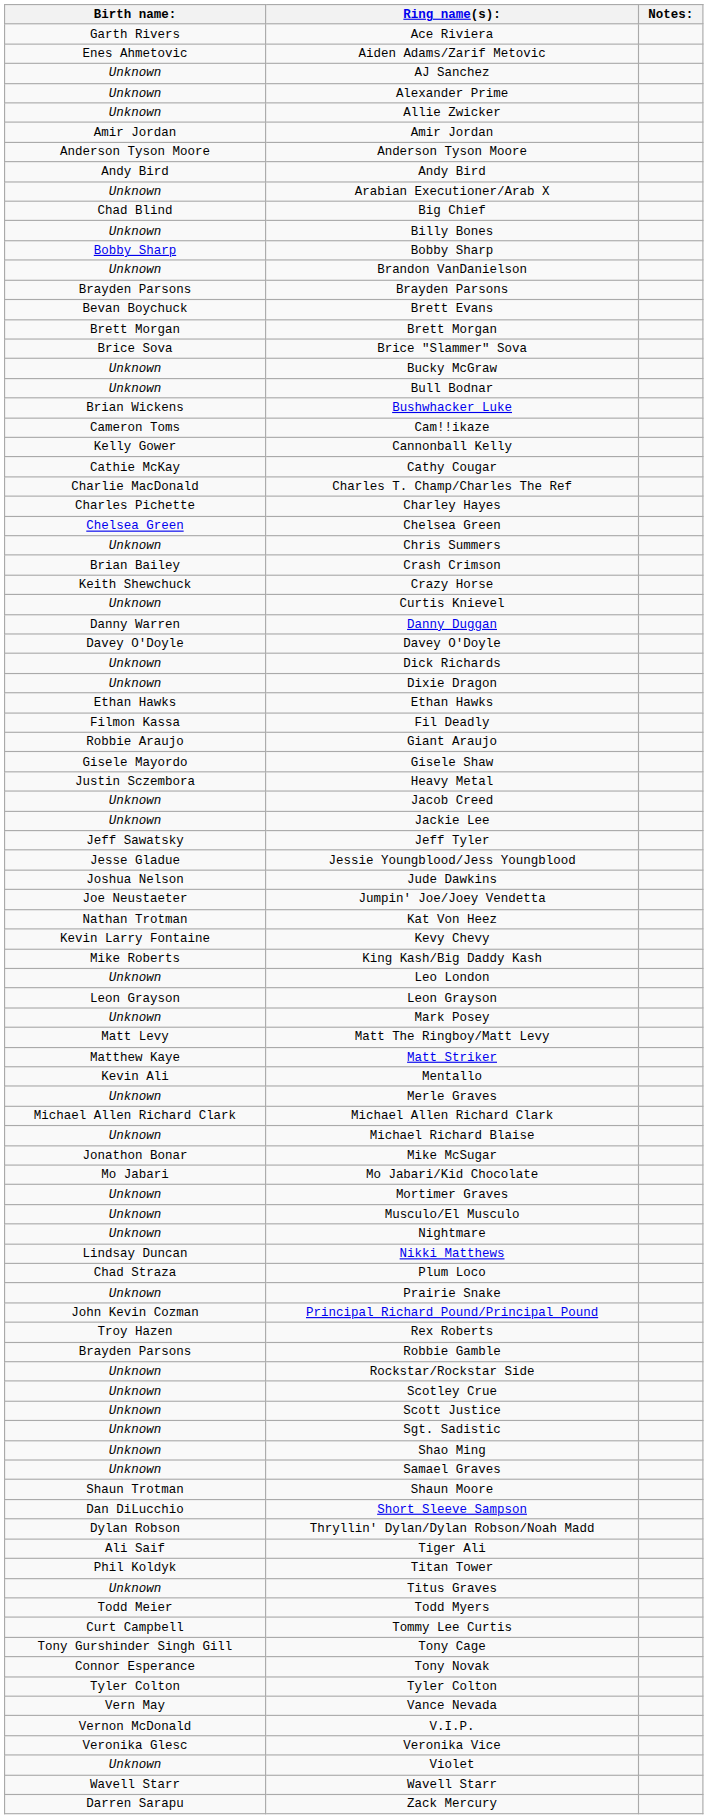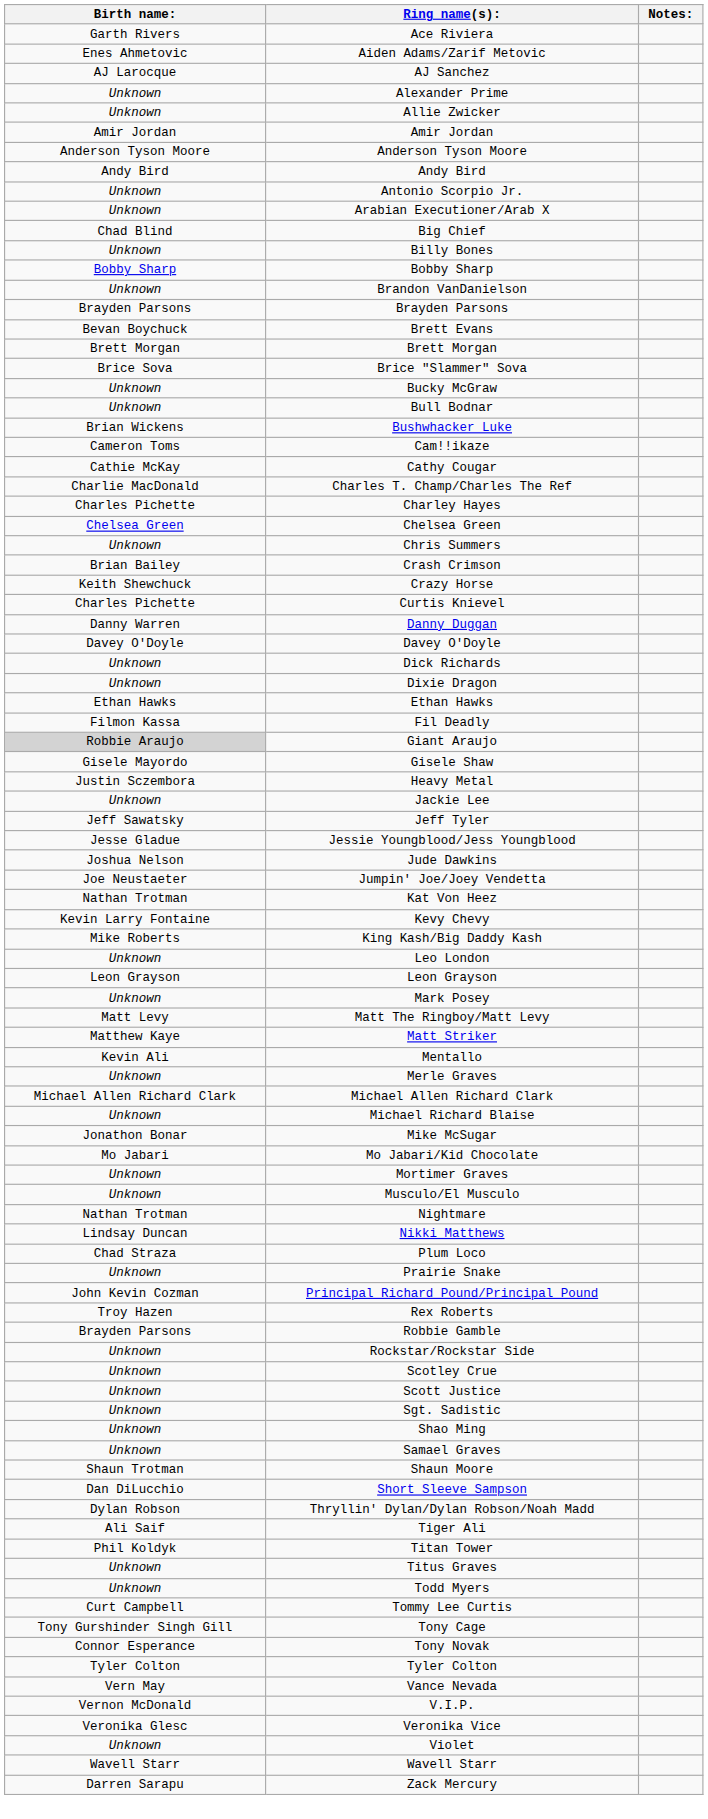 <table class="sortable wikitable" style="font-size:85%; text-align:center; width:70%;">
 <tr>
 <th>Birth name:</th>
 <th><a href='#'>Ring name</a>(s):</th>
 <th>Notes:</th>
 </tr>
 <tr>
 <td>Garth Rivers</td>
 <td>Ace Riviera</td>
 <td></td>
 </tr>
 <tr>
 <td>Enes Ahmetovic</td>
 <td>Aiden Adams/Zarif Metovic</td>
 <td></td>
 </tr>
 <tr>
-<td><em>Unknown</em></td>
+<td>AJ Larocque</td>
 <td>AJ Sanchez</td>
 <td></td>
 </tr>
 <tr>
 <td><em>Unknown</em></td>
 <td>Alexander Prime</td>
 <td></td>
 </tr>
 <tr>
 <td><em>Unknown</em></td>
 <td>Allie Zwicker</td>
 <td></td>
 </tr>
 <tr>
 <td>Amir Jordan</td>
 <td>Amir Jordan</td>
 <td></td>
 </tr>
 <tr>
 <td>Anderson Tyson Moore</td>
 <td>Anderson Tyson Moore</td>
 </tr>
 <tr>
 <td>Andy Bird</td>
 <td>Andy Bird</td>
+<td></td>
+</tr>
+<tr>
+<td><em>Unknown</em></td>
+<td>Antonio Scorpio Jr.</td>
 <td></td>
 </tr>
 <tr>
 <td><em>Unknown</em></td>
 <td>Arabian Executioner/Arab X</td>
 <td></td>
 </tr>
 <tr>
 <td>Chad Blind</td>
 <td>Big Chief</td>
 <td></td>
 </tr>
 <tr>
 <td><em>Unknown</em></td>
 <td>Billy Bones</td>
 </tr>
 <tr>
 <td><a href='#'>Bobby Sharp</a></td>
 <td>Bobby Sharp</td>
 <td></td>
 </tr>
 <tr>
 <td><em>Unknown</em></td>
 <td>Brandon VanDanielson</td>
 <td></td>
 </tr>
 <tr>
 <td>Brayden Parsons</td>
 <td>Brayden Parsons</td>
 <td></td>
 </tr>
 <tr>
 <td>Bevan Boychuck</td>
 <td>Brett Evans</td>
 <td></td>
 </tr>
 <tr>
 <td>Brett Morgan</td>
 <td>Brett Morgan</td>
 <td></td>
 </tr>
 <tr>
 <td>Brice Sova</td>
 <td>Brice "Slammer" Sova</td>
 <td></td>
 </tr>
 <tr>
 <td><em>Unknown</em></td>
 <td>Bucky McGraw</td>
 <td></td>
 </tr>
 <tr>
 <td><em>Unknown</em></td>
 <td>Bull Bodnar</td>
 <td></td>
 </tr>
 <tr>
 <td>Brian Wickens</td>
 <td><a href='#'>Bushwhacker Luke</a></td>
 </tr>
 <tr>
 <td>Cameron Toms</td>
 <td>Cam!!ikaze</td>
 <td></td>
 </tr>
 <tr>
-<td>Kelly Gower</td>
-<td>Cannonball Kelly</td>
-<td></td>
-</tr>
-<tr>
 <td>Cathie McKay</td>
 <td>Cathy Cougar</td>
 <td></td>
 </tr>
 <tr>
 <td>Charlie MacDonald</td>
 <td>Charles T. Champ/Charles The Ref</td>
 <td></td>
 </tr>
 <tr>
 <td>Charles Pichette</td>
 <td>Charley Hayes</td>
 <td></td>
 </tr>
 <tr>
 <td><a href='#'>Chelsea Green</a></td>
 <td>Chelsea Green</td>
 </tr>
 <tr>
 <td><em>Unknown</em></td>
 <td>Chris Summers</td>
 <td></td>
 </tr>
 <tr>
 <td>Brian Bailey</td>
 <td>Crash Crimson</td>
 <td></td>
 </tr>
 <tr>
 <td>Keith Shewchuck</td>
 <td>Crazy Horse</td>
 <td></td>
 </tr>
 <tr>
-<td><em>Unknown</em></td>
+<td>Charles Pichette</td>
 <td>Curtis Knievel</td>
 <td></td>
 </tr>
 <tr>
 <td>Danny Warren</td>
 <td><a href='#'>Danny Duggan</a></td>
 <td></td>
 </tr>
 <tr>
 <td>Davey O'Doyle</td>
 <td>Davey O'Doyle</td>
 <td></td>
 </tr>
 <tr>
 <td><em>Unknown</em></td>
 <td>Dick Richards</td>
 <td></td>
 </tr>
 <tr>
 <td><em>Unknown</em></td>
 <td>Dixie Dragon</td>
 <td></td>
 </tr>
 <tr>
 <td>Ethan Hawks</td>
 <td>Ethan Hawks</td>
 </tr>
 <tr>
 <td>Filmon Kassa</td>
 <td>Fil Deadly</td>
 <td></td>
 </tr>
 <tr>
-<td>Robbie Araujo</td>
+<td style="background: lightgrey;">Robbie Araujo</td>
 <td>Giant Araujo</td>
 <td></td>
 </tr>
 <tr>
 <td>Gisele Mayordo</td>
 <td>Gisele Shaw</td>
 <td></td>
 </tr>
 <tr>
 <td>Justin Sczembora</td>
 <td>Heavy Metal</td>
-</tr>
-<tr>
-<td><em>Unknown</em></td>
-<td>Jacob Creed</td>
-<td></td>
 </tr>
 <tr>
 <td><em>Unknown</em></td>
 <td>Jackie Lee</td>
 <td></td>
 </tr>
 <tr>
 <td>Jeff Sawatsky</td>
 <td>Jeff Tyler</td>
 <td></td>
 </tr>
 <tr>
 <td>Jesse Gladue</td>
 <td>Jessie Youngblood/Jess Youngblood</td>
 <td></td>
 </tr>
 <tr>
 <td>Joshua Nelson</td>
 <td>Jude Dawkins</td>
 <td></td>
 </tr>
 <tr>
 <td>Joe Neustaeter</td>
 <td>Jumpin' Joe/Joey Vendetta</td>
 <td></td>
 </tr>
 <tr>
 <td>Nathan Trotman</td>
 <td>Kat Von Heez</td>
 <td></td>
 </tr>
 <tr>
 <td>Kevin Larry Fontaine</td>
 <td>Kevy Chevy</td>
 </tr>
 <tr>
 <td>Mike Roberts</td>
 <td>King Kash/Big Daddy Kash</td>
 <td></td>
 </tr>
 <tr>
 <td><em>Unknown</em></td>
 <td>Leo London</td>
 <td></td>
 </tr>
 <tr>
 <td>Leon Grayson</td>
 <td>Leon Grayson</td>
 <td></td>
 </tr>
 <tr>
 <td><em>Unknown</em></td>
 <td>Mark Posey</td>
 <td></td>
 </tr>
 <tr>
 <td>Matt Levy</td>
 <td>Matt The Ringboy/Matt Levy</td>
 </tr>
 <tr>
 <td>Matthew Kaye</td>
 <td><a href='#'>Matt Striker</a></td>
 <td></td>
 </tr>
 <tr>
 <td>Kevin Ali</td>
 <td>Mentallo</td>
 <td></td>
 </tr>
 <tr>
 <td><em>Unknown</em></td>
 <td>Merle Graves</td>
 <td></td>
 </tr>
 <tr>
 <td>Michael Allen Richard Clark</td>
 <td>Michael Allen Richard Clark</td>
 <td></td>
 </tr>
 <tr>
 <td><em>Unknown</em></td>
 <td>Michael Richard Blaise</td>
 <td></td>
 </tr>
 <tr>
 <td>Jonathon Bonar</td>
 <td>Mike McSugar</td>
 <td></td>
 </tr>
 <tr>
 <td>Mo Jabari</td>
 <td>Mo Jabari/Kid Chocolate</td>
 <td></td>
 </tr>
 <tr>
 <td><em>Unknown</em></td>
 <td>Mortimer Graves</td>
 </tr>
 <tr>
 <td><em>Unknown</em></td>
 <td>Musculo/El Musculo</td>
 <td></td>
 </tr>
 <tr>
-<td><em>Unknown</em></td>
+<td>Nathan Trotman</td>
 <td>Nightmare</td>
 <td></td>
 </tr>
 <tr>
 <td>Lindsay Duncan</td>
 <td><a href='#'>Nikki Matthews</a></td>
 </tr>
 <tr>
 <td>Chad Straza</td>
 <td>Plum Loco</td>
 <td></td>
 </tr>
 <tr>
 <td><em>Unknown</em></td>
 <td>Prairie Snake</td>
 <td></td>
 </tr>
 <tr>
 <td>John Kevin Cozman</td>
 <td><a href='#'>Principal Richard Pound/Principal Pound</a></td>
 <td></td>
 </tr>
 <tr>
 <td>Troy Hazen</td>
 <td>Rex Roberts</td>
 <td></td>
 </tr>
 <tr>
 <td>Brayden Parsons</td>
 <td>Robbie Gamble</td>
 </tr>
 <tr>
 <td><em>Unknown</em></td>
 <td>Rockstar/Rockstar Side</td>
 <td></td>
 </tr>
 <tr>
 <td><em>Unknown</em></td>
 <td>Scotley Crue</td>
 </tr>
 <tr>
 <td><em>Unknown</em></td>
 <td>Scott Justice</td>
 <td></td>
 </tr>
 <tr>
 <td><em>Unknown</em></td>
 <td>Sgt. Sadistic</td>
 <td></td>
 </tr>
 <tr>
 <td><em>Unknown</em></td>
 <td>Shao Ming</td>
 <td></td>
 </tr>
 <tr>
 <td><em>Unknown</em></td>
 <td>Samael Graves</td>
 <td></td>
 </tr>
 <tr>
 <td>Shaun Trotman</td>
 <td>Shaun Moore</td>
 <td></td>
 </tr>
 <tr>
 <td>Dan DiLucchio</td>
 <td><a href='#'>Short Sleeve Sampson</a></td>
 <td></td>
 </tr>
 <tr>
 <td>Dylan Robson</td>
 <td>Thryllin' Dylan/Dylan Robson/Noah Madd</td>
 <td></td>
 </tr>
 <tr>
 <td>Ali Saif</td>
 <td>Tiger Ali</td>
 </tr>
 <tr>
 <td>Phil Koldyk</td>
 <td>Titan Tower</td>
 <td></td>
 </tr>
 <tr>
 <td><em>Unknown</em></td>
 <td>Titus Graves</td>
 <td></td>
 </tr>
 <tr>
-<td>Todd Meier</td>
+<td><em>Unknown</em></td>
 <td>Todd Myers</td>
 <td></td>
 </tr>
 <tr>
 <td>Curt Campbell</td>
 <td>Tommy Lee Curtis</td>
 </tr>
 <tr>
 <td>Tony Gurshinder Singh Gill</td>
 <td>Tony Cage</td>
 <td></td>
 </tr>
 <tr>
 <td>Connor Esperance</td>
 <td>Tony Novak</td>
 <td></td>
 </tr>
 <tr>
 <td>Tyler Colton</td>
 <td>Tyler Colton</td>
 <td></td>
 </tr>
 <tr>
 <td>Vern May</td>
 <td>Vance Nevada</td>
 <td></td>
 </tr>
 <tr>
 <td>Vernon McDonald</td>
 <td>V.I.P.</td>
 <td></td>
 </tr>
 <tr>
 <td>Veronika Glesc</td>
 <td>Veronika Vice</td>
 <td></td>
 </tr>
 <tr>
 <td><em>Unknown</em></td>
 <td>Violet</td>
 <td></td>
 </tr>
 <tr>
 <td>Wavell Starr</td>
 <td>Wavell Starr</td>
 <td></td>
 </tr>
 <tr>
 <td>Darren Sarapu</td>
 <td>Zack Mercury</td>
 </tr>
 </table>
